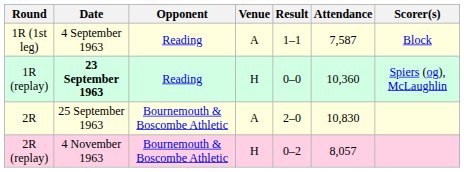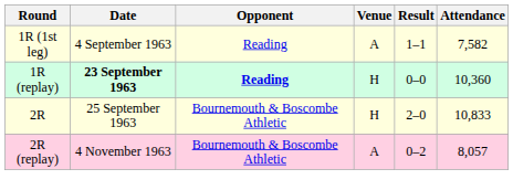 <table class="wikitable sortable" style="text-align:center;">
 <tr>
 <th>Round</th>
 <th>Date</th>
 <th>Opponent</th>
 <th>Venue</th>
 <th>Result</th>
 <th>Attendance</th>
-<th>Scorer(s)</th>
 </tr>
 <tr style="background:#ffd;">
 <td>1R (1st leg)</td>
 <td>4 September 1963</td>
 <td><a href='#'>Reading</a></td>
 <td>A</td>
 <td>1–1</td>
-<td>7,587</td>
-<td><a href='#'>Block</a></td>
+<td>7,582</td>
 </tr>
 <tr style="background:#d0ffe3;">
 <td>1R (replay)</td>
 <td><strong>23 September 1963</strong></td>
-<td><a href='#'>Reading</a></td>
+<td><strong><a href='#'>Reading</a></strong></td>
 <td>H</td>
 <td>0–0</td>
 <td>10,360</td>
-<td><a href='#'>Spiers</a> (<a href='#'>og</a>), <a href='#'>McLaughlin</a></td>
 </tr>
 <tr style="background:#ffd;">
 <td>2R</td>
 <td>25 September 1963</td>
 <td><a href='#'>Bournemouth & Boscombe Athletic</a></td>
-<td>A</td>
+<td>H</td>
 <td>2–0</td>
-<td>10,830</td>
-<td></td>
+<td>10,833</td>
 </tr>
 <tr style="background:#ffd0e3;">
 <td>2R (replay)</td>
 <td>4 November 1963</td>
 <td><a href='#'>Bournemouth & Boscombe Athletic</a></td>
-<td>H</td>
+<td>A</td>
 <td>0–2</td>
 <td>8,057</td>
-<td></td>
 </tr>
 </table>
